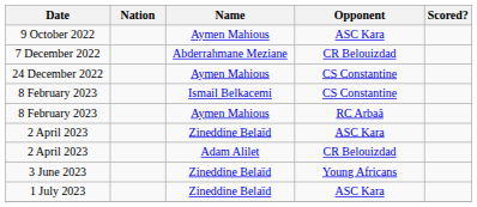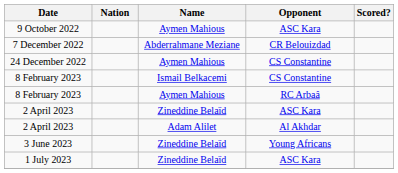 <table class="wikitable" style="text-align:center; font-size:90%; ">
 <tr>
 <th width=120>Date</th>
 <th width=60>Nation</th>
 <th width=150>Name</th>
 <th width=150>Opponent</th>
 <th width=50>Scored?</th>
 </tr>
 <tr>
 <td>9 October 2022</td>
 <td></td>
 <td><a href='#'>Aymen Mahious</a></td>
 <td><a href='#'>ASC Kara</a></td>
 <td></td>
 </tr>
 <tr>
 <td>7 December 2022</td>
 <td></td>
 <td><a href='#'>Abderrahmane Meziane</a></td>
 <td><a href='#'>CR Belouizdad</a></td>
 <td></td>
 </tr>
 <tr>
 <td>24 December 2022</td>
 <td></td>
 <td><a href='#'>Aymen Mahious</a></td>
 <td><a href='#'>CS Constantine</a></td>
 <td></td>
 </tr>
 <tr>
 <td>8 February 2023</td>
 <td></td>
 <td><a href='#'>Ismail Belkacemi</a></td>
 <td><a href='#'>CS Constantine</a></td>
 <td></td>
 </tr>
 <tr>
 <td>8 February 2023</td>
 <td></td>
 <td><a href='#'>Aymen Mahious</a></td>
 <td><a href='#'>RC Arbaâ</a></td>
 <td></td>
 </tr>
 <tr>
 <td>2 April 2023</td>
 <td></td>
 <td><a href='#'>Zineddine Belaïd</a></td>
 <td><a href='#'>ASC Kara</a></td>
 <td></td>
 </tr>
 <tr>
 <td>2 April 2023</td>
 <td></td>
 <td><a href='#'>Adam Alilet</a></td>
-<td><a href='#'>CR Belouizdad</a></td>
+<td><a href='#'>Al Akhdar</a></td>
 <td></td>
 </tr>
 <tr>
 <td>3 June 2023</td>
 <td></td>
 <td><a href='#'>Zineddine Belaïd</a></td>
 <td><a href='#'>Young Africans</a></td>
 <td></td>
 </tr>
 <tr>
 <td>1 July 2023</td>
 <td></td>
 <td><a href='#'>Zineddine Belaïd</a></td>
 <td><a href='#'>ASC Kara</a></td>
 <td></td>
 </tr>
 <tr>
 </tr>
 </table>
